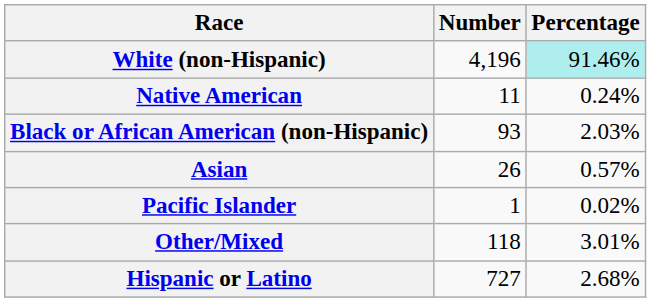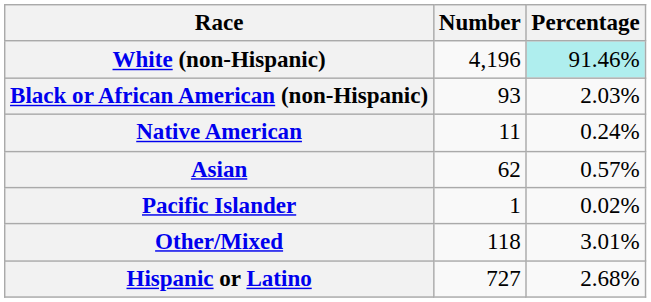 <table class="wikitable" style="text-align:right">
 <tr>
 <th scope="col">Race</th>
 <th scope="col">Number</th>
 <th scope="col">Percentage</th>
 </tr>
 <tr>
 <th scope="row"><a href='#'>White</a> (non-Hispanic)</th>
 <td>4,196</td>
 <td style="background: paleturquoise;">91.46%</td>
 </tr>
 <tr>
+<th scope="row"><a href='#'>Black or African American</a> (non-Hispanic)</th>
+<td>93</td>
+<td>2.03%</td>
+</tr>
+<tr>
 <th scope="row"><a href='#'>Native American</a></th>
 <td>11</td>
 <td>0.24%</td>
 </tr>
 <tr>
-<th scope="row"><a href='#'>Black or African American</a> (non-Hispanic)</th>
-<td>93</td>
-<td>2.03%</td>
-</tr>
-<tr>
 <th scope="row"><a href='#'>Asian</a></th>
-<td>26</td>
+<td>62</td>
 <td>0.57%</td>
 </tr>
 <tr>
 <th scope="row"><a href='#'>Pacific Islander</a></th>
 <td>1</td>
 <td>0.02%</td>
 </tr>
 <tr>
 <th scope="row"><a href='#'>Other/Mixed</a></th>
 <td>118</td>
 <td>3.01%</td>
 </tr>
 <tr>
 <th scope="row"><a href='#'>Hispanic</a> or <a href='#'>Latino</a></th>
 <td>727</td>
 <td>2.68%</td>
 </tr>
 </table>
